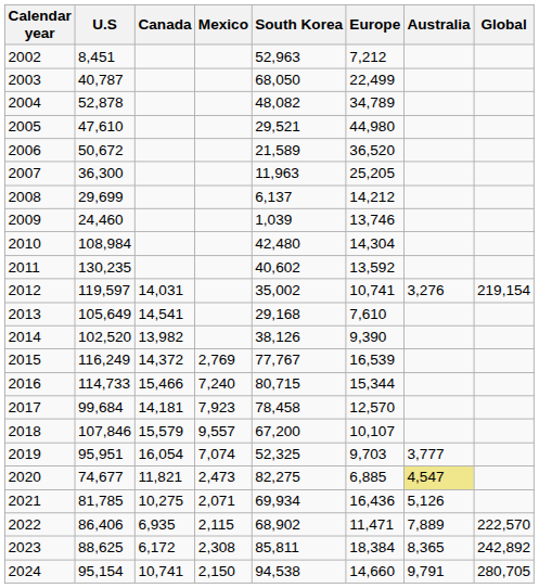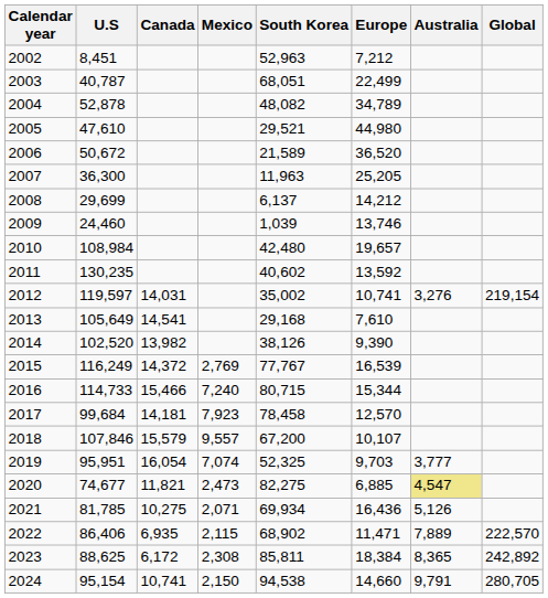 <table class="wikitable">
 <tr>
 <th>Calendar<br>year</th>
 <th>U.S</th>
 <th>Canada</th>
 <th>Mexico</th>
 <th>South Korea</th>
 <th>Europe</th>
 <th>Australia</th>
 <th>Global</th>
 </tr>
 <tr>
 <td>2002</td>
 <td>8,451</td>
 <td></td>
 <td></td>
 <td>52,963</td>
 <td>7,212</td>
 <td></td>
 <td></td>
 </tr>
 <tr>
 <td>2003</td>
 <td>40,787</td>
 <td></td>
 <td></td>
-<td>68,050</td>
+<td>68,051</td>
 <td>22,499</td>
 <td></td>
 <td></td>
 </tr>
 <tr>
 <td>2004</td>
 <td>52,878</td>
 <td></td>
 <td></td>
 <td>48,082</td>
 <td>34,789</td>
 <td></td>
 <td></td>
 </tr>
 <tr>
 <td>2005</td>
 <td>47,610</td>
 <td></td>
 <td></td>
 <td>29,521</td>
 <td>44,980</td>
 <td></td>
 <td></td>
 </tr>
 <tr>
 <td>2006</td>
 <td>50,672</td>
 <td></td>
 <td></td>
 <td>21,589</td>
 <td>36,520</td>
 <td></td>
 <td></td>
 </tr>
 <tr>
 <td>2007</td>
 <td>36,300</td>
 <td></td>
 <td></td>
 <td>11,963</td>
 <td>25,205</td>
 <td></td>
 <td></td>
 </tr>
 <tr>
 <td>2008</td>
 <td>29,699</td>
 <td></td>
 <td></td>
 <td>6,137</td>
 <td>14,212</td>
 <td></td>
 <td></td>
 </tr>
 <tr>
 <td>2009</td>
 <td>24,460</td>
 <td></td>
 <td></td>
 <td>1,039</td>
 <td>13,746</td>
 <td></td>
 <td></td>
 </tr>
 <tr>
 <td>2010</td>
 <td>108,984</td>
 <td></td>
 <td></td>
 <td>42,480</td>
-<td>14,304</td>
+<td>19,657</td>
 <td></td>
 <td></td>
 </tr>
 <tr>
 <td>2011</td>
 <td>130,235</td>
 <td></td>
 <td></td>
 <td>40,602</td>
 <td>13,592</td>
 <td></td>
 <td></td>
 </tr>
 <tr>
 <td>2012</td>
 <td>119,597</td>
 <td>14,031</td>
 <td></td>
 <td>35,002</td>
 <td>10,741</td>
 <td>3,276</td>
 <td>219,154</td>
 </tr>
 <tr>
 <td>2013</td>
 <td>105,649</td>
 <td>14,541</td>
 <td></td>
 <td>29,168</td>
 <td>7,610</td>
 <td></td>
 <td></td>
 </tr>
 <tr>
 <td>2014</td>
 <td>102,520</td>
 <td>13,982</td>
 <td></td>
 <td>38,126</td>
 <td>9,390</td>
 <td></td>
 <td></td>
 </tr>
 <tr>
 <td>2015</td>
 <td>116,249</td>
 <td>14,372</td>
 <td>2,769</td>
 <td>77,767</td>
 <td>16,539</td>
 <td></td>
 <td></td>
 </tr>
 <tr>
 <td>2016</td>
 <td>114,733</td>
 <td>15,466</td>
 <td>7,240</td>
 <td>80,715</td>
 <td>15,344</td>
 <td></td>
 <td></td>
 </tr>
 <tr>
 <td>2017</td>
 <td>99,684</td>
 <td>14,181</td>
 <td>7,923</td>
 <td>78,458</td>
 <td>12,570</td>
 <td></td>
 <td></td>
 </tr>
 <tr>
 <td>2018</td>
 <td>107,846</td>
 <td>15,579</td>
 <td>9,557</td>
 <td>67,200</td>
 <td>10,107</td>
 <td></td>
 <td></td>
 </tr>
 <tr>
 <td>2019</td>
 <td>95,951</td>
 <td>16,054</td>
 <td>7,074</td>
 <td>52,325</td>
 <td>9,703</td>
 <td>3,777</td>
 <td></td>
 </tr>
 <tr>
 <td>2020</td>
 <td>74,677</td>
 <td>11,821</td>
 <td>2,473</td>
 <td>82,275</td>
 <td>6,885</td>
 <td style="background: khaki;">4,547</td>
 <td></td>
 </tr>
 <tr>
 <td>2021</td>
 <td>81,785</td>
 <td>10,275</td>
 <td>2,071</td>
 <td>69,934</td>
 <td>16,436</td>
 <td>5,126</td>
 <td></td>
 </tr>
 <tr>
 <td>2022</td>
 <td>86,406</td>
 <td>6,935</td>
 <td>2,115</td>
 <td>68,902</td>
 <td>11,471</td>
 <td>7,889</td>
 <td>222,570</td>
 </tr>
 <tr>
 <td>2023</td>
 <td>88,625</td>
 <td>6,172</td>
 <td>2,308</td>
 <td>85,811</td>
 <td>18,384</td>
 <td>8,365</td>
 <td>242,892</td>
 </tr>
 <tr>
 <td>2024</td>
 <td>95,154</td>
 <td>10,741</td>
 <td>2,150</td>
 <td>94,538</td>
 <td>14,660</td>
 <td>9,791</td>
 <td>280,705</td>
 </tr>
 </table>
